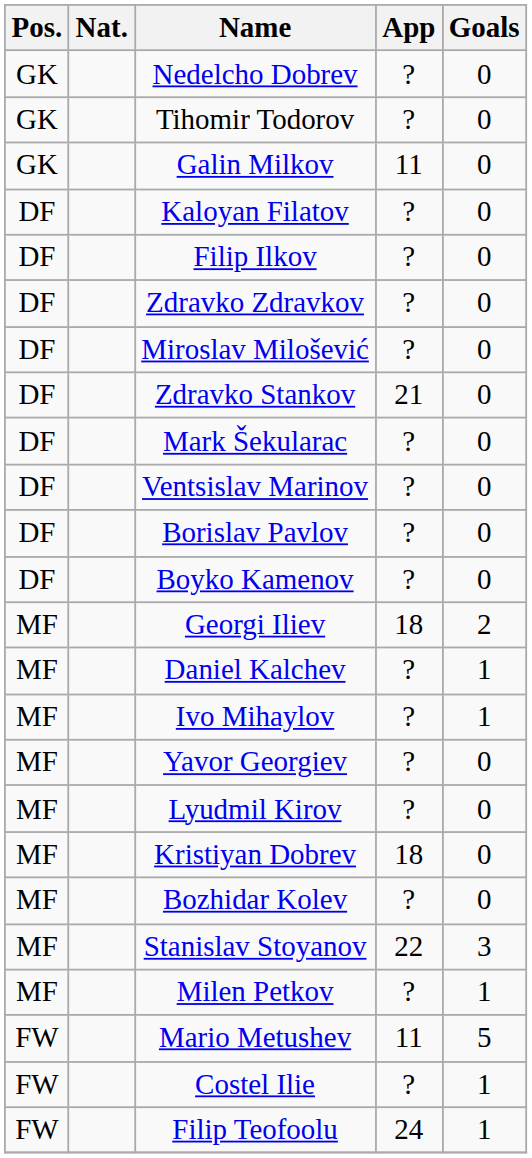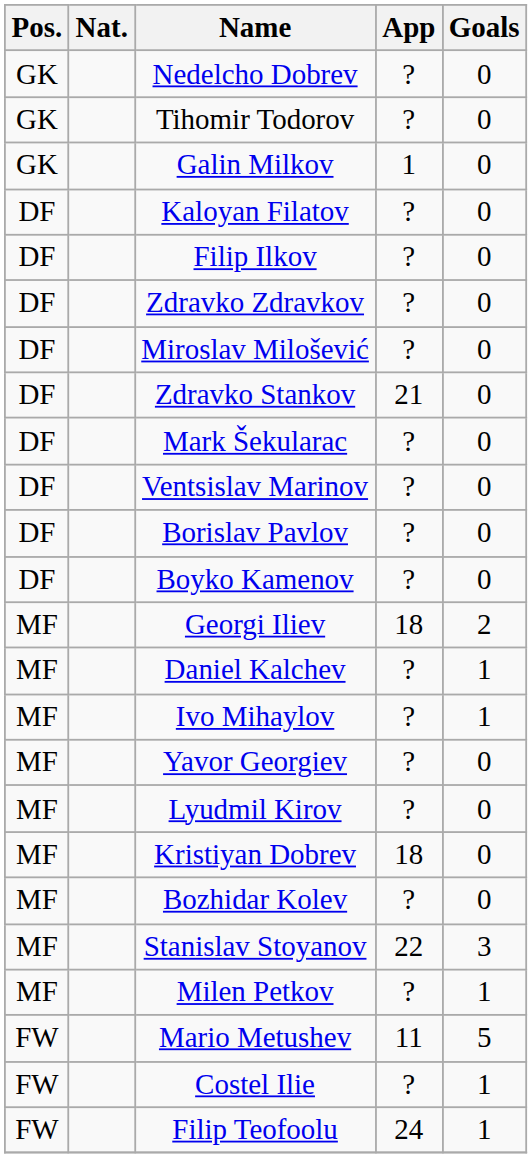 <table class="wikitable" style="text-align: center;">
 <tr>
 <th>Pos.</th>
 <th>Nat.</th>
 <th>Name</th>
 <th>App</th>
 <th>Goals</th>
 </tr>
 <tr>
 <td>GK</td>
 <td></td>
 <td><a href='#'>Nedelcho Dobrev</a></td>
 <td>?</td>
 <td>0</td>
 </tr>
 <tr>
 <td>GK</td>
 <td></td>
 <td>Tihomir Todorov</td>
 <td>?</td>
 <td>0</td>
 </tr>
 <tr>
 <td>GK</td>
 <td></td>
 <td><a href='#'>Galin Milkov</a></td>
-<td>11</td>
+<td>1</td>
 <td>0</td>
 </tr>
 <tr>
 <td>DF</td>
 <td></td>
 <td><a href='#'>Kaloyan Filatov</a></td>
 <td>?</td>
 <td>0</td>
 </tr>
 <tr>
 <td>DF</td>
 <td></td>
 <td><a href='#'>Filip Ilkov</a></td>
 <td>?</td>
 <td>0</td>
 </tr>
 <tr>
 <td>DF</td>
 <td></td>
 <td><a href='#'>Zdravko Zdravkov</a></td>
 <td>?</td>
 <td>0</td>
 </tr>
 <tr>
 <td>DF</td>
 <td></td>
 <td><a href='#'>Miroslav Milošević</a></td>
 <td>?</td>
 <td>0</td>
 </tr>
 <tr>
 <td>DF</td>
 <td></td>
 <td><a href='#'>Zdravko Stankov</a></td>
 <td>21</td>
 <td>0</td>
 </tr>
 <tr>
 <td>DF</td>
 <td></td>
 <td><a href='#'>Mark Šekularac</a></td>
 <td>?</td>
 <td>0</td>
 </tr>
 <tr>
 <td>DF</td>
 <td></td>
 <td><a href='#'>Ventsislav Marinov</a></td>
 <td>?</td>
 <td>0</td>
 </tr>
 <tr>
 <td>DF</td>
 <td></td>
 <td><a href='#'>Borislav Pavlov</a></td>
 <td>?</td>
 <td>0</td>
 </tr>
 <tr>
 <td>DF</td>
 <td></td>
 <td><a href='#'>Boyko Kamenov</a></td>
 <td>?</td>
 <td>0</td>
 </tr>
 <tr>
 <td>MF</td>
 <td></td>
 <td><a href='#'>Georgi Iliev</a></td>
 <td>18</td>
 <td>2</td>
 </tr>
 <tr>
 <td>MF</td>
 <td></td>
 <td><a href='#'>Daniel Kalchev</a></td>
 <td>?</td>
 <td>1</td>
 </tr>
 <tr>
 <td>MF</td>
 <td></td>
 <td><a href='#'>Ivo Mihaylov</a></td>
 <td>?</td>
 <td>1</td>
 </tr>
 <tr>
 <td>MF</td>
 <td></td>
 <td><a href='#'>Yavor Georgiev</a></td>
 <td>?</td>
 <td>0</td>
 </tr>
 <tr>
 <td>MF</td>
 <td></td>
 <td><a href='#'>Lyudmil Kirov</a></td>
 <td>?</td>
 <td>0</td>
 </tr>
 <tr>
 <td>MF</td>
 <td></td>
 <td><a href='#'>Kristiyan Dobrev</a></td>
 <td>18</td>
 <td>0</td>
 </tr>
 <tr>
 <td>MF</td>
 <td></td>
 <td><a href='#'>Bozhidar Kolev</a></td>
 <td>?</td>
 <td>0</td>
 </tr>
 <tr>
 <td>MF</td>
 <td></td>
 <td><a href='#'>Stanislav Stoyanov</a></td>
 <td>22</td>
 <td>3</td>
 </tr>
 <tr>
 <td>MF</td>
 <td></td>
 <td><a href='#'>Milen Petkov</a></td>
 <td>?</td>
 <td>1</td>
 </tr>
 <tr>
 <td>FW</td>
 <td></td>
 <td><a href='#'>Mario Metushev</a></td>
 <td>11</td>
 <td>5</td>
 </tr>
 <tr>
 <td>FW</td>
 <td></td>
 <td><a href='#'>Costel Ilie</a></td>
 <td>?</td>
 <td>1</td>
 </tr>
 <tr>
 <td>FW</td>
 <td></td>
 <td><a href='#'>Filip Teofoolu</a></td>
 <td>24</td>
 <td>1</td>
 </tr>
 <tr>
 </tr>
 </table>
